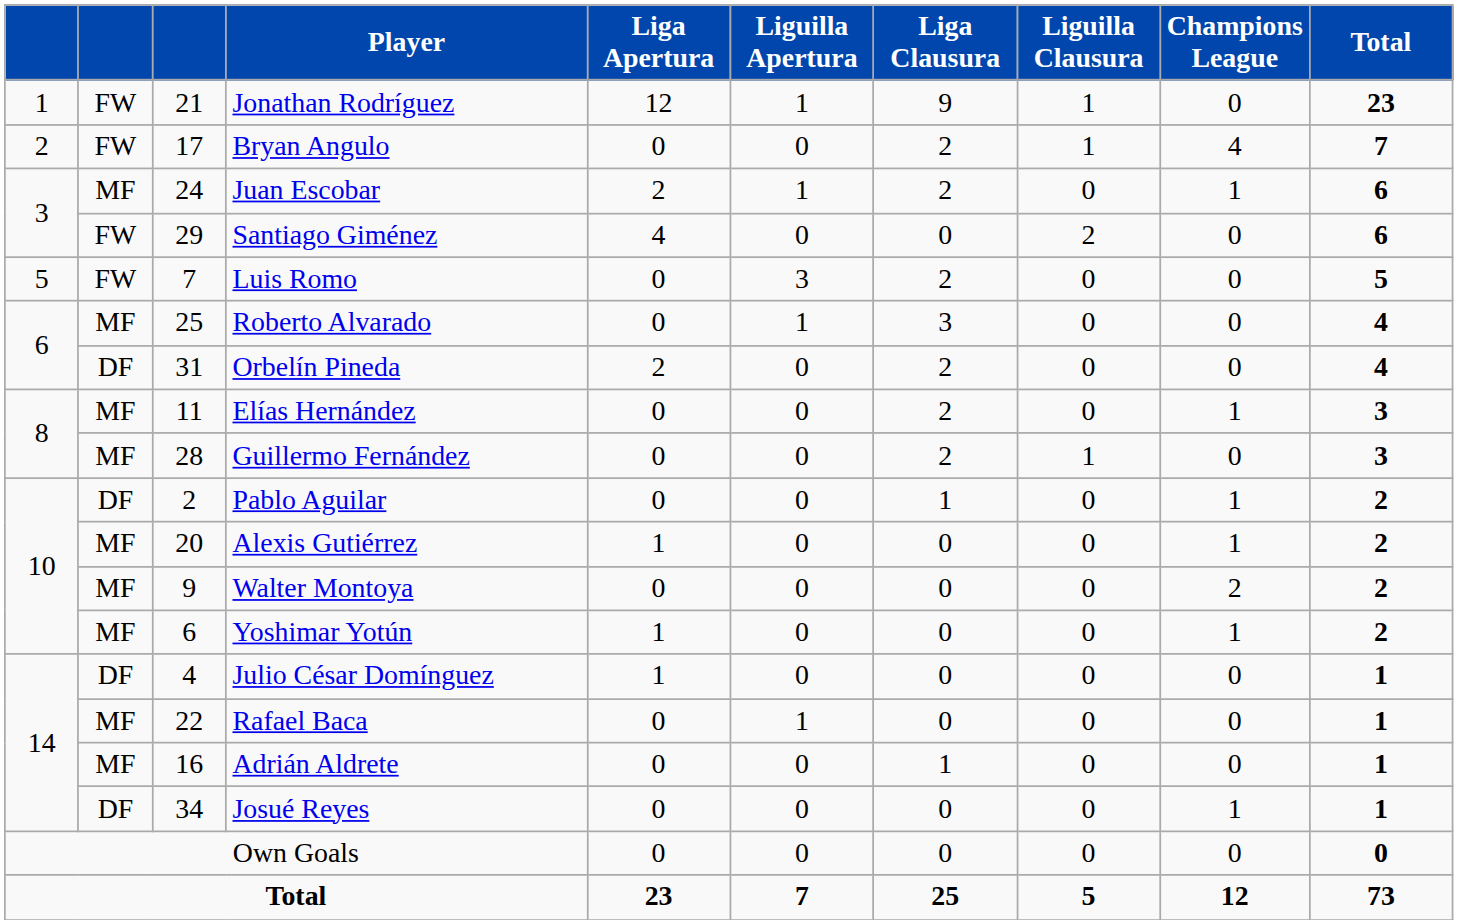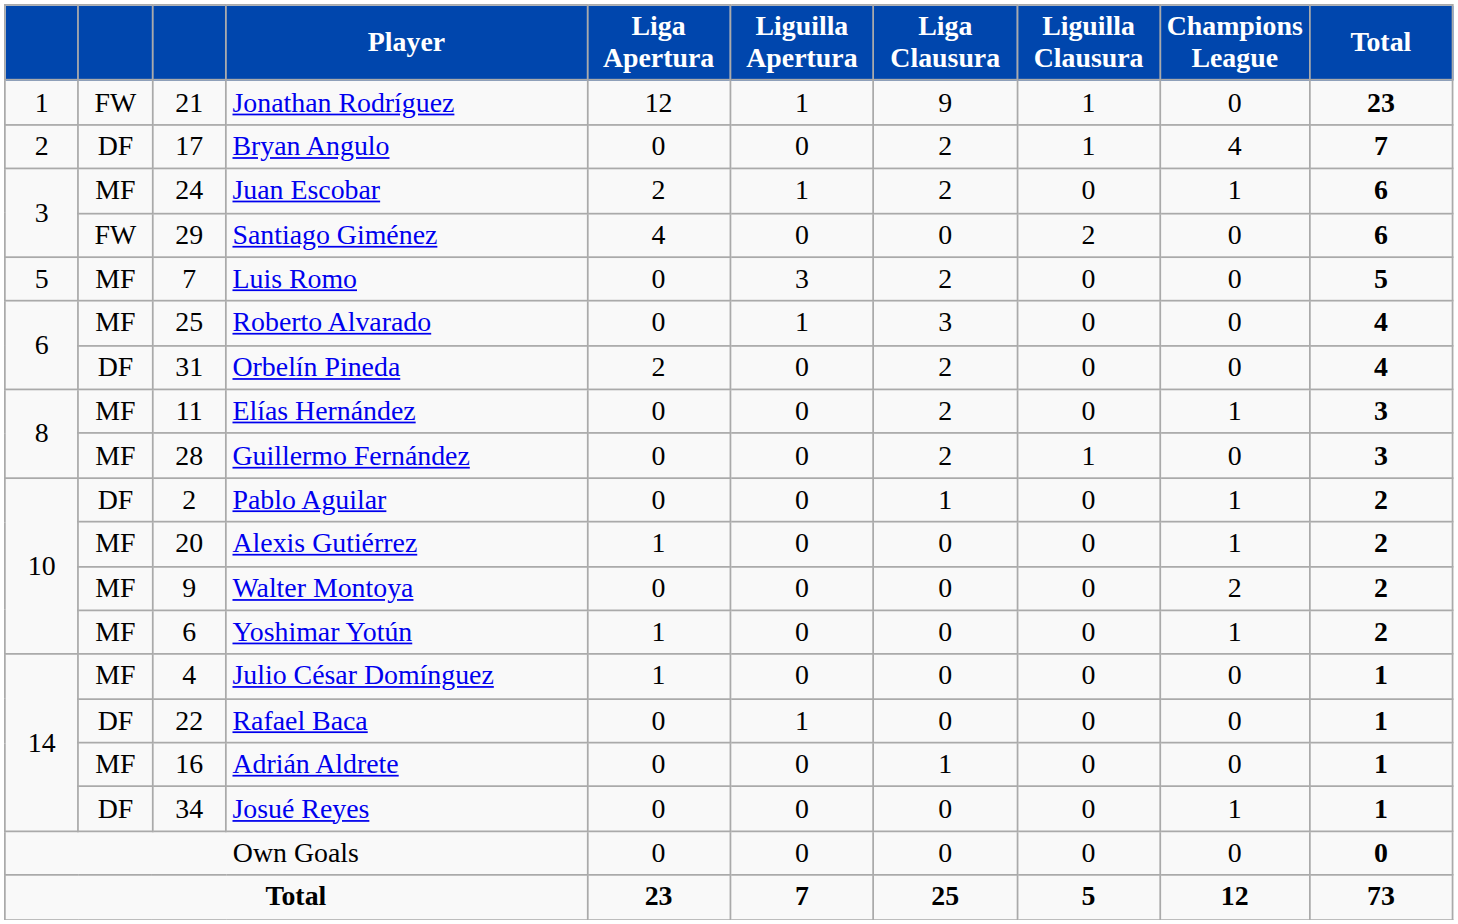 <table class="wikitable" style="text-align:center;">
 <tr>
 <th style="background:#0046AD; color:white; width:35px;"></th>
 <th style="background:#0046AD; color:white; width:35px;"></th>
 <th style="background:#0046AD; color:white; width:35px;"></th>
 <th style="background:#0046AD; color:white; width:200px;">Player</th>
 <th style="background:#0046AD; color:white; width:75px;">Liga Apertura</th>
 <th style="background:#0046AD; color:white; width:75px;">Liguilla Apertura</th>
 <th style="background:#0046AD; color:white; width:75px;">Liga Clausura</th>
 <th style="background:#0046AD; color:white; width:75px;">Liguilla Clausura</th>
 <th style="background:#0046AD; color:white; width:75px;">Champions League</th>
 <th style="background:#0046AD; color:white; width:75px;"><strong>Total</strong></th>
 </tr>
 <tr>
 <td>1</td>
 <td>FW</td>
 <td>21</td>
 <td align=left> <a href='#'>Jonathan Rodríguez</a></td>
 <td>12</td>
 <td>1</td>
 <td>9</td>
 <td>1</td>
 <td>0</td>
 <td><strong>23</strong></td>
 </tr>
 <tr>
 <td>2</td>
-<td>FW</td>
+<td>DF</td>
 <td>17</td>
 <td align=left> <a href='#'>Bryan Angulo</a></td>
 <td>0</td>
 <td>0</td>
 <td>2</td>
 <td>1</td>
 <td>4</td>
 <td><strong>7</strong></td>
 </tr>
 <tr>
 <td rowspan=2>3</td>
 <td>MF</td>
 <td>24</td>
 <td align=left> <a href='#'>Juan Escobar</a></td>
 <td>2</td>
 <td>1</td>
 <td>2</td>
 <td>0</td>
 <td>1</td>
 <td><strong>6</strong></td>
 </tr>
 <tr>
 <td>FW</td>
 <td>29</td>
 <td align=left> <a href='#'>Santiago Giménez</a></td>
 <td>4</td>
 <td>0</td>
 <td>0</td>
 <td>2</td>
 <td>0</td>
 <td><strong>6</strong></td>
 </tr>
 <tr>
 <td>5</td>
-<td>FW</td>
+<td>MF</td>
 <td>7</td>
 <td align=left> <a href='#'>Luis Romo</a></td>
 <td>0</td>
 <td>3</td>
 <td>2</td>
 <td>0</td>
 <td>0</td>
 <td><strong>5</strong></td>
 </tr>
 <tr>
 <td rowspan=2>6</td>
 <td>MF</td>
 <td>25</td>
 <td align=left> <a href='#'>Roberto Alvarado</a></td>
 <td>0</td>
 <td>1</td>
 <td>3</td>
 <td>0</td>
 <td>0</td>
 <td><strong>4</strong></td>
 </tr>
 <tr>
 <td>DF</td>
 <td>31</td>
 <td align=left> <a href='#'>Orbelín Pineda</a></td>
 <td>2</td>
 <td>0</td>
 <td>2</td>
 <td>0</td>
 <td>0</td>
 <td><strong>4</strong></td>
 </tr>
 <tr>
 <td rowspan=2>8</td>
 <td>MF</td>
 <td>11</td>
 <td align=left> <a href='#'>Elías Hernández</a></td>
 <td>0</td>
 <td>0</td>
 <td>2</td>
 <td>0</td>
 <td>1</td>
 <td><strong>3</strong></td>
 </tr>
 <tr>
 <td>MF</td>
 <td>28</td>
 <td align=left> <a href='#'>Guillermo Fernández</a></td>
 <td>0</td>
 <td>0</td>
 <td>2</td>
 <td>1</td>
 <td>0</td>
 <td><strong>3</strong></td>
 </tr>
 <tr>
 <td rowspan=4>10</td>
 <td>DF</td>
 <td>2</td>
 <td align=left> <a href='#'>Pablo Aguilar</a></td>
 <td>0</td>
 <td>0</td>
 <td>1</td>
 <td>0</td>
 <td>1</td>
 <td><strong>2</strong></td>
 </tr>
 <tr>
 <td>MF</td>
 <td>20</td>
 <td align=left> <a href='#'>Alexis Gutiérrez</a></td>
 <td>1</td>
 <td>0</td>
 <td>0</td>
 <td>0</td>
 <td>1</td>
 <td><strong>2</strong></td>
 </tr>
 <tr>
 <td>MF</td>
 <td>9</td>
 <td align=left> <a href='#'>Walter Montoya</a></td>
 <td>0</td>
 <td>0</td>
 <td>0</td>
 <td>0</td>
 <td>2</td>
 <td><strong>2</strong></td>
 </tr>
 <tr>
 <td>MF</td>
 <td>6</td>
 <td align=left> <a href='#'>Yoshimar Yotún</a></td>
 <td>1</td>
 <td>0</td>
 <td>0</td>
 <td>0</td>
 <td>1</td>
 <td><strong>2</strong></td>
 </tr>
 <tr>
 <td rowspan=4>14</td>
-<td>DF</td>
+<td>MF</td>
 <td>4</td>
 <td align=left> <a href='#'>Julio César Domínguez</a></td>
 <td>1</td>
 <td>0</td>
 <td>0</td>
 <td>0</td>
 <td>0</td>
 <td><strong>1</strong></td>
 </tr>
 <tr>
-<td>MF</td>
+<td>DF</td>
 <td>22</td>
 <td align=left> <a href='#'>Rafael Baca</a></td>
 <td>0</td>
 <td>1</td>
 <td>0</td>
 <td>0</td>
 <td>0</td>
 <td><strong>1</strong></td>
 </tr>
 <tr>
 <td>MF</td>
 <td>16</td>
 <td align=left> <a href='#'>Adrián Aldrete</a></td>
 <td>0</td>
 <td>0</td>
 <td>1</td>
 <td>0</td>
 <td>0</td>
 <td><strong>1</strong></td>
 </tr>
 <tr>
 <td>DF</td>
 <td>34</td>
 <td align=left> <a href='#'>Josué Reyes</a></td>
 <td>0</td>
 <td>0</td>
 <td>0</td>
 <td>0</td>
 <td>1</td>
 <td><strong>1</strong></td>
 </tr>
 <tr>
 <td colspan="4">Own Goals</td>
 <td>0</td>
 <td>0</td>
 <td>0</td>
 <td>0</td>
 <td>0</td>
 <td><strong>0</strong></td>
 </tr>
 <tr>
 <td colspan="4"><strong>Total</strong></td>
 <td><strong>23</strong></td>
 <td><strong>7</strong></td>
 <td><strong>25</strong></td>
 <td><strong>5</strong></td>
 <td><strong>12</strong></td>
 <td><strong>73</strong></td>
 </tr>
 </table>
